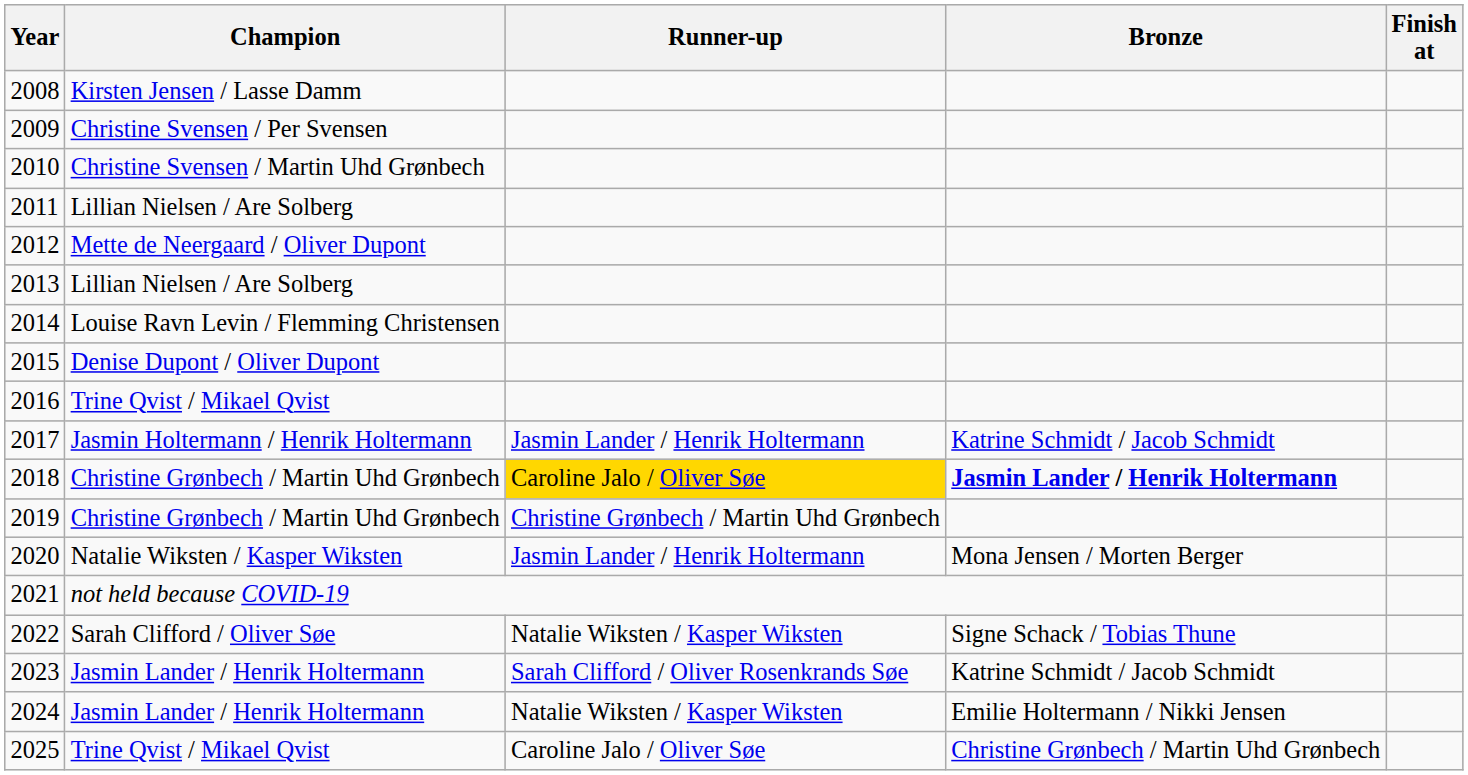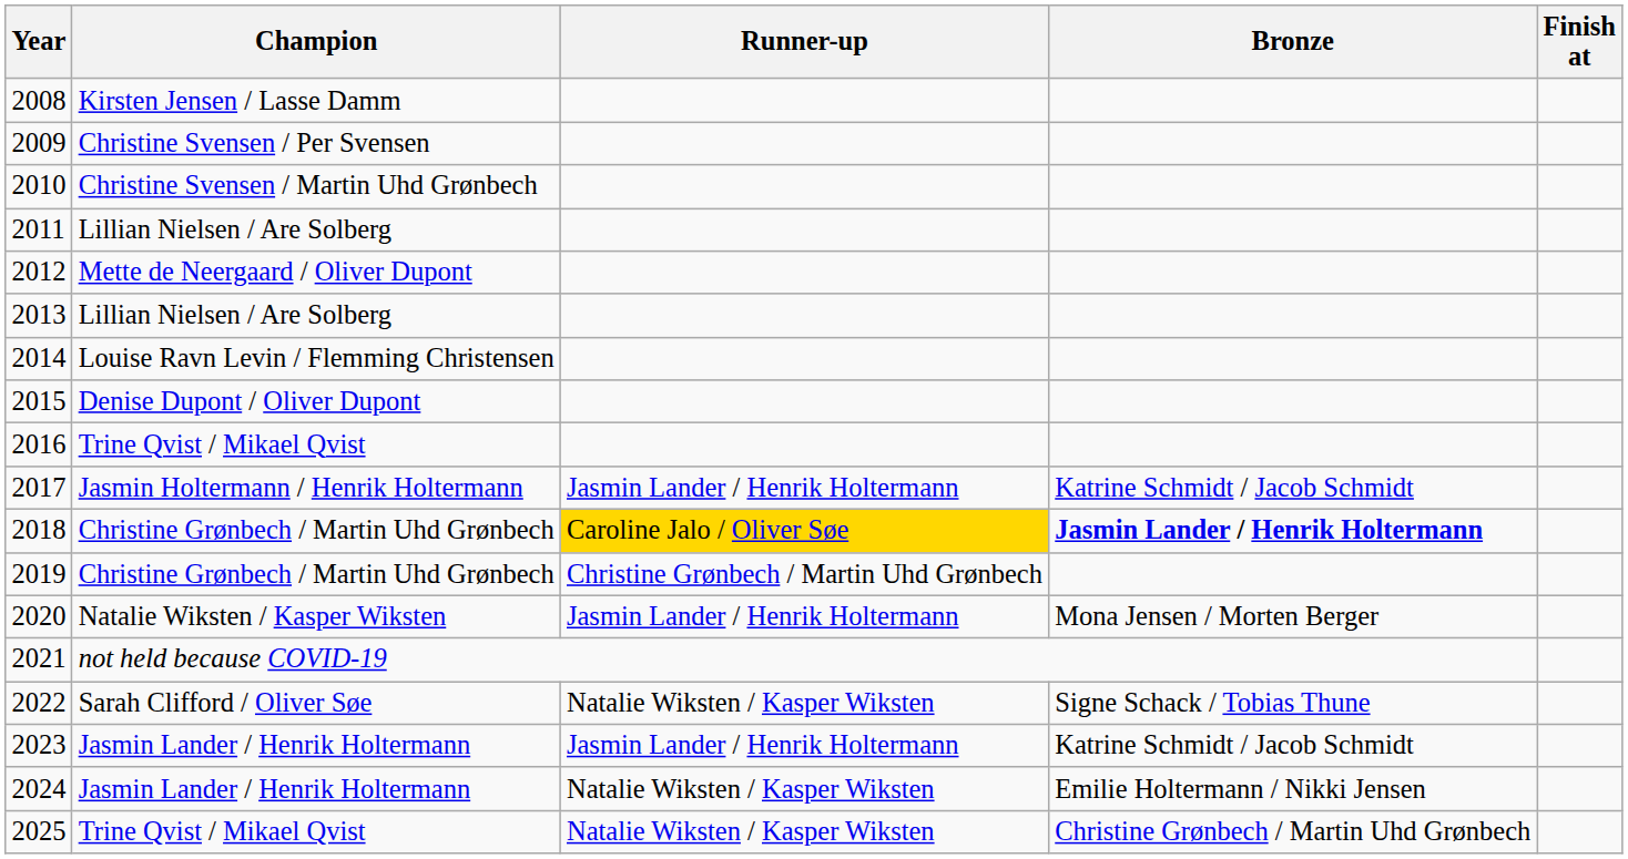 <table class="wikitable">
 <tr>
 <th>Year</th>
 <th>Champion</th>
 <th>Runner-up</th>
 <th>Bronze</th>
 <th>Finish<br>at </th>
 </tr>
 <tr>
 <td>2008</td>
 <td><a href='#'>Kirsten Jensen</a> / Lasse Damm</td>
 <td></td>
 <td></td>
 <td></td>
 </tr>
 <tr>
 <td>2009</td>
 <td><a href='#'>Christine Svensen</a> / Per Svensen</td>
 <td></td>
 <td></td>
 <td></td>
 </tr>
 <tr>
 <td>2010</td>
 <td><a href='#'>Christine Svensen</a> / Martin Uhd Grønbech</td>
 <td></td>
 <td></td>
 <td></td>
 </tr>
 <tr>
 <td>2011</td>
 <td>Lillian Nielsen / Are Solberg</td>
 <td></td>
 <td></td>
 <td></td>
 </tr>
 <tr>
 <td>2012</td>
 <td><a href='#'>Mette de Neergaard</a> / <a href='#'>Oliver Dupont</a></td>
 <td></td>
 <td></td>
 <td></td>
 </tr>
 <tr>
 <td>2013</td>
 <td>Lillian Nielsen / Are Solberg</td>
 <td></td>
 <td></td>
 <td></td>
 </tr>
 <tr>
 <td>2014</td>
 <td>Louise Ravn Levin / Flemming Christensen</td>
 <td></td>
 <td></td>
 <td></td>
 </tr>
 <tr>
 <td>2015</td>
 <td><a href='#'>Denise Dupont</a> / <a href='#'>Oliver Dupont</a></td>
 <td></td>
 <td></td>
 <td></td>
 </tr>
 <tr>
 <td>2016</td>
 <td><a href='#'>Trine Qvist</a> / <a href='#'>Mikael Qvist</a></td>
 <td></td>
 <td></td>
 <td></td>
 </tr>
 <tr>
 <td>2017</td>
 <td><a href='#'>Jasmin Holtermann</a> / <a href='#'>Henrik Holtermann</a></td>
 <td><a href='#'>Jasmin Lander</a> / <a href='#'>Henrik Holtermann</a></td>
 <td><a href='#'>Katrine Schmidt</a> / <a href='#'>Jacob Schmidt</a></td>
 <td></td>
 </tr>
 <tr>
 <td>2018</td>
 <td><a href='#'>Christine Grønbech</a> / Martin Uhd Grønbech</td>
 <td style="background: gold;">Caroline Jalo / <a href='#'>Oliver Søe</a></td>
 <td><strong><a href='#'>Jasmin Lander</a> / <a href='#'>Henrik Holtermann</a></strong></td>
 <td></td>
 </tr>
 <tr>
 <td>2019</td>
 <td><a href='#'>Christine Grønbech</a> / Martin Uhd Grønbech</td>
 <td><a href='#'>Christine Grønbech</a> / Martin Uhd Grønbech</td>
 <td></td>
 <td></td>
 </tr>
 <tr>
 <td>2020</td>
 <td>Natalie Wiksten / <a href='#'>Kasper Wiksten</a></td>
 <td><a href='#'>Jasmin Lander</a> / <a href='#'>Henrik Holtermann</a></td>
 <td>Mona Jensen / Morten Berger</td>
 <td></td>
 </tr>
 <tr>
 <td>2021</td>
 <td colspan=3><em>not held because <a href='#'>COVID-19</a></em></td>
 <td></td>
 </tr>
 <tr>
 <td>2022</td>
 <td>Sarah Clifford / <a href='#'>Oliver Søe</a></td>
 <td>Natalie Wiksten / <a href='#'>Kasper Wiksten</a></td>
 <td>Signe Schack / <a href='#'>Tobias Thune</a></td>
 <td></td>
 </tr>
 <tr>
 <td>2023</td>
 <td><a href='#'>Jasmin Lander</a> / <a href='#'>Henrik Holtermann</a></td>
-<td><a href='#'>Sarah Clifford</a> / <a href='#'>Oliver Rosenkrands Søe</a></td>
+<td><a href='#'>Jasmin Lander</a> / <a href='#'>Henrik Holtermann</a></td>
 <td>Katrine Schmidt / Jacob Schmidt</td>
 <td></td>
 </tr>
 <tr>
 <td>2024</td>
 <td><a href='#'>Jasmin Lander</a> / <a href='#'>Henrik Holtermann</a></td>
 <td>Natalie Wiksten / <a href='#'>Kasper Wiksten</a></td>
 <td>Emilie Holtermann / Nikki Jensen</td>
 <td></td>
 </tr>
 <tr>
 <td>2025</td>
 <td><a href='#'>Trine Qvist</a> / <a href='#'>Mikael Qvist</a></td>
-<td>Caroline Jalo / <a href='#'>Oliver Søe</a></td>
+<td><a href='#'>Natalie Wiksten</a> / <a href='#'>Kasper Wiksten</a></td>
 <td><a href='#'>Christine Grønbech</a> / Martin Uhd Grønbech</td>
 <td></td>
 </tr>
 </table>
